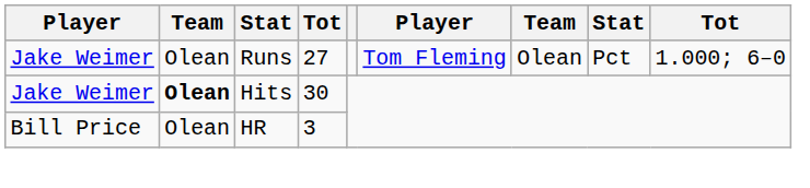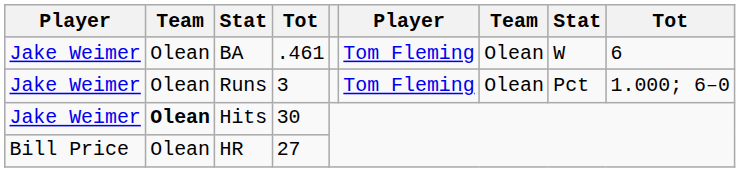 <table class="wikitable">
 <tr>
 <th>Player</th>
 <th>Team</th>
 <th>Stat</th>
 <th>Tot</th>
 <th></th>
 <th>Player</th>
 <th>Team</th>
 <th>Stat</th>
 <th>Tot</th>
 </tr>
 <tr>
 <td><a href='#'>Jake Weimer</a></td>
 <td>Olean</td>
+<td>BA</td>
+<td>.461</td>
+<td></td>
+<td><a href='#'>Tom Fleming</a></td>
+<td>Olean</td>
+<td>W</td>
+<td>6</td>
+</tr>
+<tr>
+<td><a href='#'>Jake Weimer</a></td>
+<td>Olean</td>
 <td>Runs</td>
-<td>27</td>
+<td>3</td>
 <td></td>
 <td><a href='#'>Tom Fleming</a></td>
 <td>Olean</td>
 <td>Pct</td>
 <td>1.000; 6–0</td>
 </tr>
 <tr>
 <td><a href='#'>Jake Weimer</a></td>
 <td><strong>Olean</strong></td>
 <td>Hits</td>
 <td>30</td>
 </tr>
 <tr>
 <td>Bill Price</td>
 <td>Olean</td>
 <td>HR</td>
-<td>3</td>
+<td>27</td>
 </tr>
 </table>
